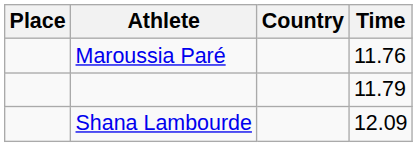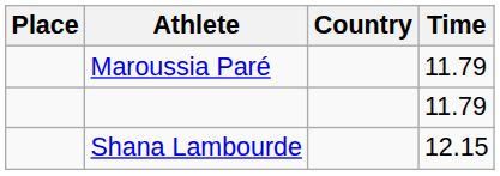 <table class="wikitable">
 <tr>
 <th>Place</th>
 <th>Athlete</th>
 <th>Country</th>
 <th>Time</th>
 </tr>
 <tr>
 <td align=center></td>
 <td><a href='#'>Maroussia Paré</a></td>
 <td></td>
-<td>11.76</td>
+<td>11.79</td>
 </tr>
 <tr>
 <td align=center></td>
 <td></td>
 <td></td>
 <td>11.79</td>
 </tr>
 <tr>
 <td align=center></td>
 <td><a href='#'>Shana Lambourde</a></td>
 <td></td>
-<td>12.09</td>
+<td>12.15</td>
 </tr>
 </table>
